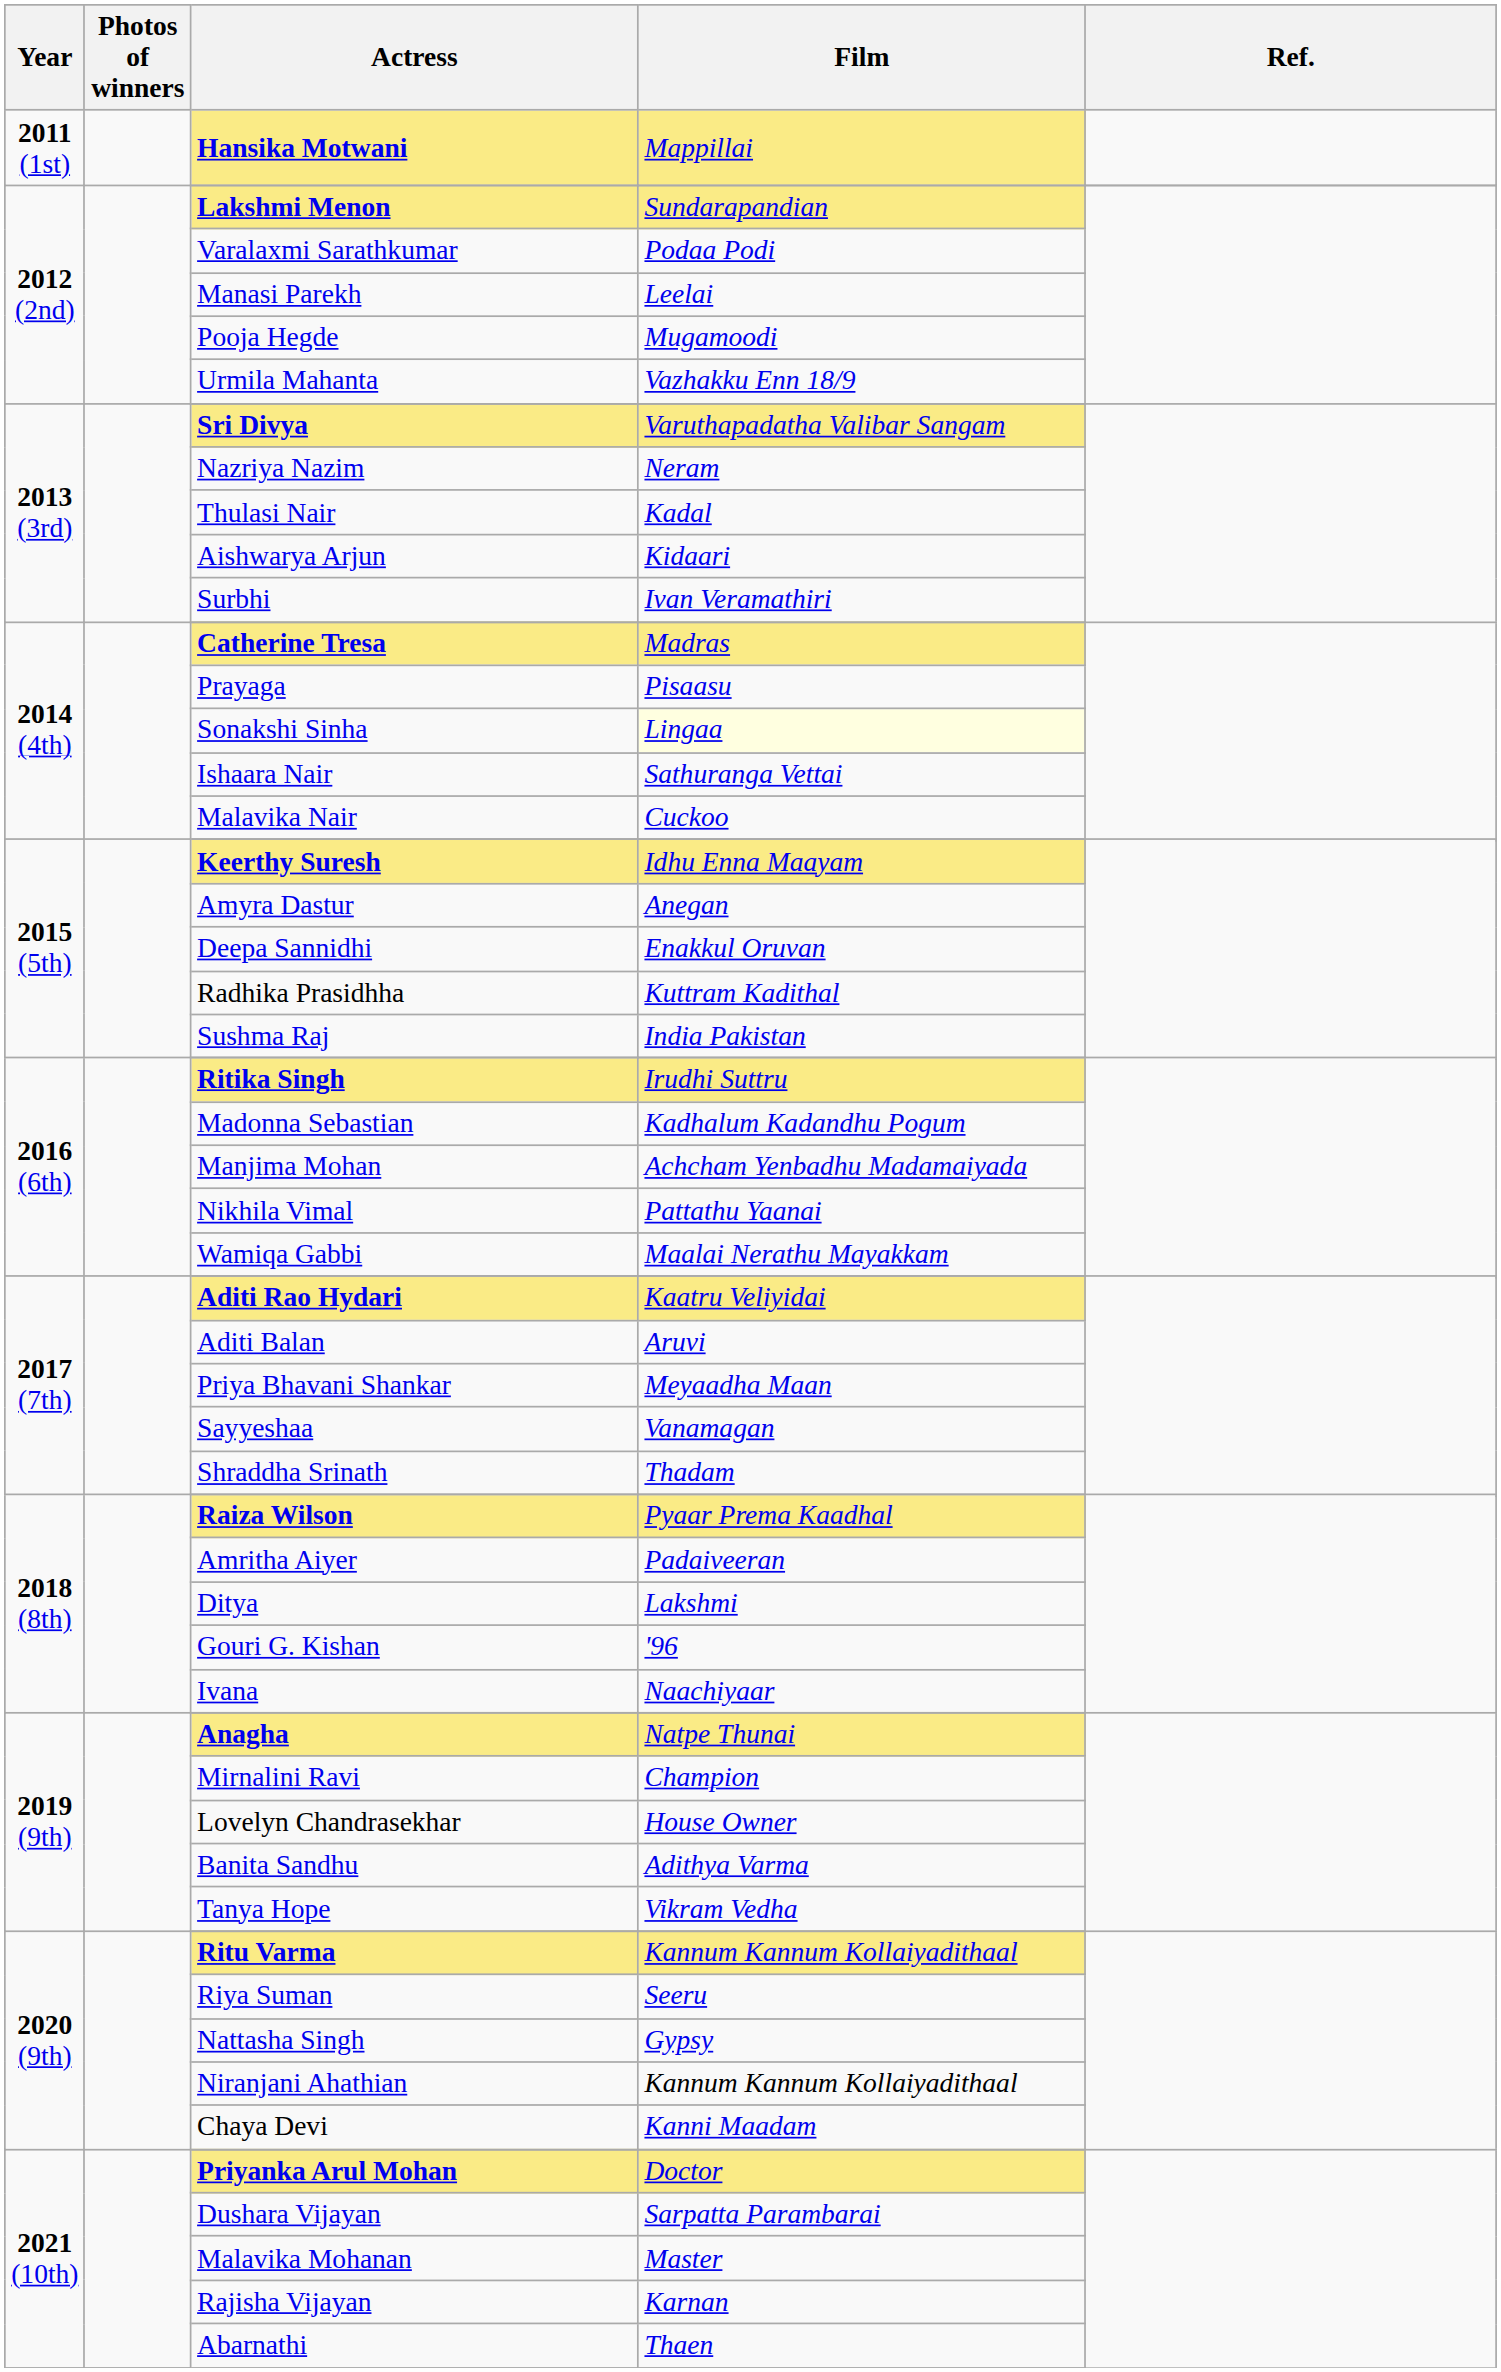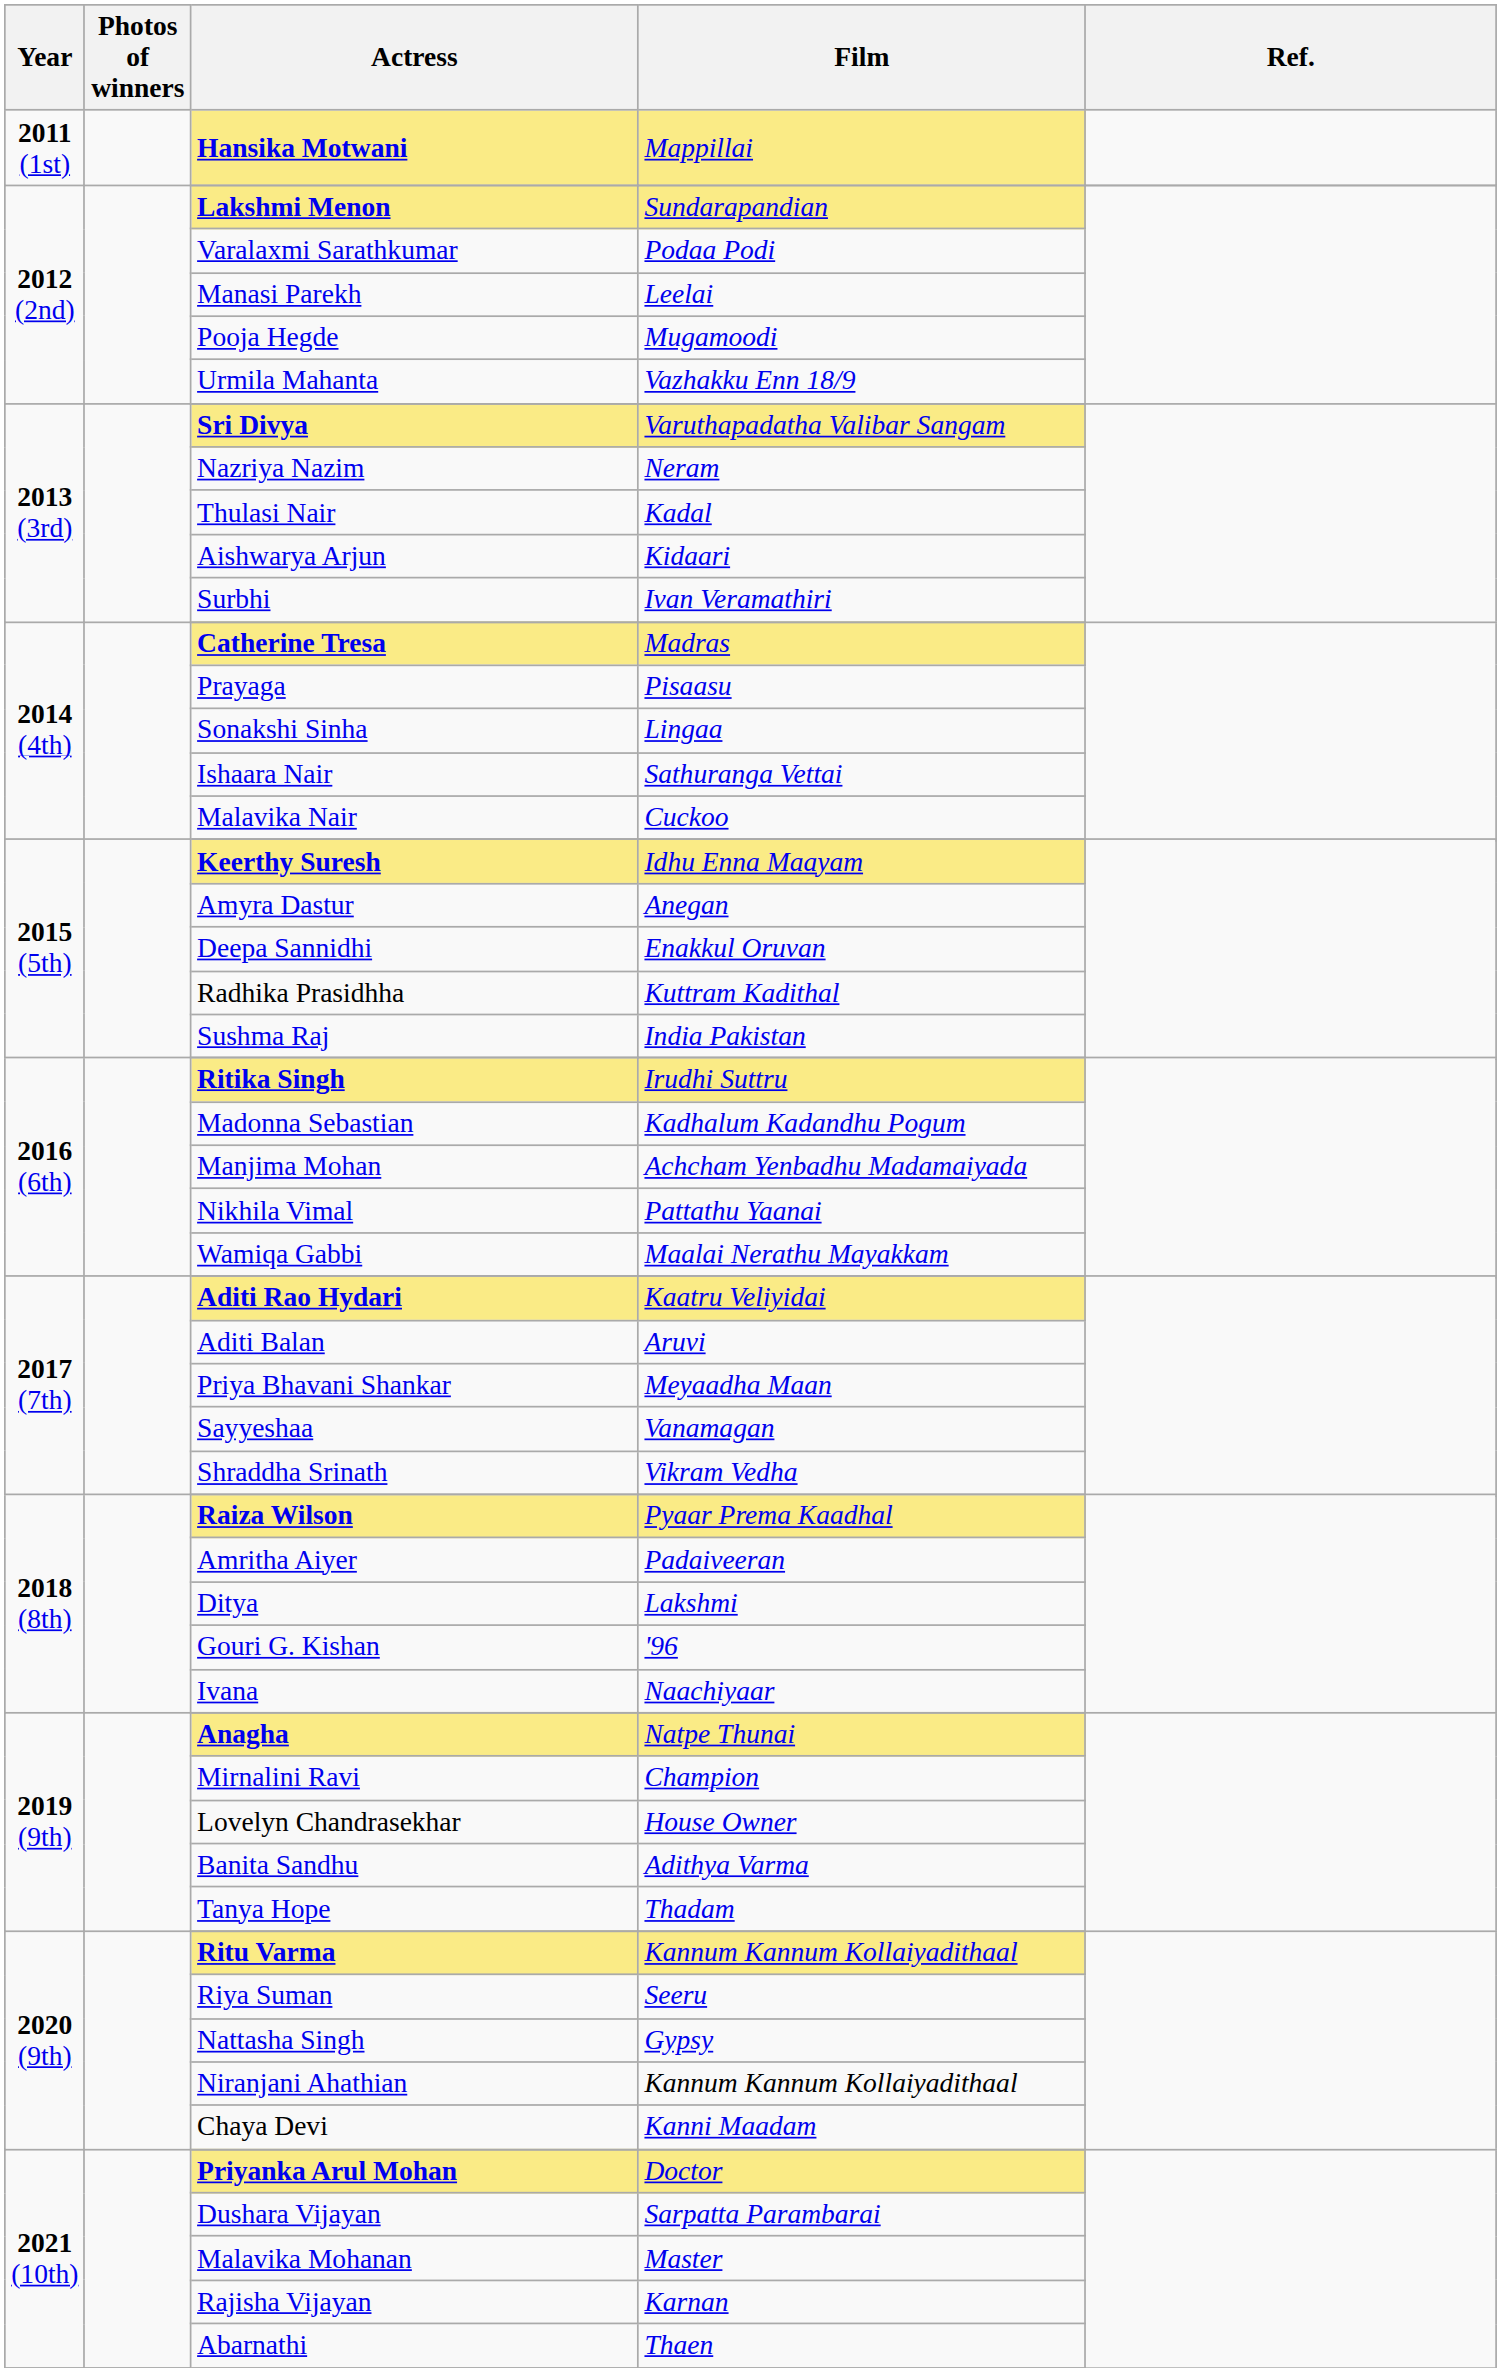 <table class="wikitable sortable" style="text-align:left;">
 <tr>
 <th scope="col" style="width:5%;text-align:center;">Year</th>
 <th scope="col" style="width:3%;text-align:center;">Photos of winners</th>
 <th scope="col" style="width:30%;text-align:center;">Actress</th>
 <th scope="col" style="width:30%;text-align:center;">Film</th>
 <th class="unsortable">Ref.</th>
 </tr>
 <tr>
 <td style="text-align:center"><strong>2011</strong><br><a href='#'>(1st)</a></td>
 <td style="text-align:center"></td>
 <td style="background:#FAEB86"><strong><a href='#'>Hansika Motwani</a></strong></td>
 <td style="background:#FAEB86"><em><a href='#'>Mappillai</a></em></td>
 <td></td>
 </tr>
 <tr>
 <td rowspan=6 style="text-align:center"><strong>2012</strong><br><a href='#'>(2nd)</a></td>
 <td rowspan=6 style="text-align:center"></td>
 </tr>
 <tr>
 <td style="background:#FAEB86"><strong><a href='#'>Lakshmi Menon</a></strong></td>
 <td style="background:#FAEB86"><em><a href='#'>Sundarapandian</a></em></td>
 <td rowspan="6"></td>
 </tr>
 <tr>
 <td><a href='#'>Varalaxmi Sarathkumar</a></td>
 <td><em><a href='#'>Podaa Podi</a></em></td>
 </tr>
 <tr>
 <td><a href='#'>Manasi Parekh</a></td>
 <td><em><a href='#'>Leelai</a></em></td>
 </tr>
 <tr>
 <td><a href='#'>Pooja Hegde</a></td>
 <td><em><a href='#'>Mugamoodi</a></em></td>
 </tr>
 <tr>
 <td><a href='#'>Urmila Mahanta</a></td>
 <td><em><a href='#'>Vazhakku Enn 18/9</a></em></td>
 </tr>
 <tr>
 <td rowspan=6 style="text-align:center"><strong>2013</strong><br><a href='#'>(3rd)</a></td>
 <td rowspan=6 style="text-align:center"></td>
 </tr>
 <tr>
 <td style="background:#FAEB86"><strong><a href='#'>Sri Divya</a></strong></td>
 <td style="background:#FAEB86"><em><a href='#'>Varuthapadatha Valibar Sangam</a></em></td>
 <td rowspan="6"></td>
 </tr>
 <tr>
 <td><a href='#'>Nazriya Nazim</a></td>
 <td><em><a href='#'>Neram</a></em></td>
 </tr>
 <tr>
 <td><a href='#'>Thulasi Nair</a></td>
 <td><em><a href='#'>Kadal</a></em></td>
 </tr>
 <tr>
 <td><a href='#'>Aishwarya Arjun</a></td>
 <td><em><a href='#'>Kidaari</a></em></td>
 </tr>
 <tr>
 <td><a href='#'>Surbhi</a></td>
 <td><em><a href='#'>Ivan Veramathiri</a></em></td>
 </tr>
 <tr>
 <td rowspan=6 style="text-align:center"><strong>2014</strong><br><a href='#'>(4th)</a></td>
 <td rowspan=6 style="text-align:center"></td>
 </tr>
 <tr>
 <td style="background:#FAEB86"><strong><a href='#'>Catherine Tresa</a></strong></td>
 <td style="background:#FAEB86"><em><a href='#'>Madras</a></em></td>
 <td rowspan="6"></td>
 </tr>
 <tr>
 <td><a href='#'>Prayaga</a></td>
 <td><em><a href='#'>Pisaasu</a></em></td>
 </tr>
 <tr>
 <td><a href='#'>Sonakshi Sinha</a></td>
-<td style="background: lightyellow;"><em><a href='#'>Lingaa</a></em></td>
+<td><em><a href='#'>Lingaa</a></em></td>
 </tr>
 <tr>
 <td><a href='#'>Ishaara Nair</a></td>
 <td><em><a href='#'>Sathuranga Vettai</a></em></td>
 </tr>
 <tr>
 <td><a href='#'>Malavika Nair</a></td>
 <td><em><a href='#'>Cuckoo</a></em></td>
 </tr>
 <tr>
 <td rowspan=6 style="text-align:center"><strong>2015</strong><br><a href='#'>(5th)</a></td>
 <td rowspan=6 style="text-align:center"></td>
 </tr>
 <tr>
 <td style="background:#FAEB86"><strong><a href='#'>Keerthy Suresh</a></strong></td>
 <td style="background:#FAEB86"><em><a href='#'>Idhu Enna Maayam</a></em></td>
 <td rowspan="6"></td>
 </tr>
 <tr>
 <td><a href='#'>Amyra Dastur</a></td>
 <td><em><a href='#'>Anegan</a></em></td>
 </tr>
 <tr>
 <td><a href='#'>Deepa Sannidhi</a></td>
 <td><em><a href='#'>Enakkul Oruvan</a></em></td>
 </tr>
 <tr>
 <td>Radhika Prasidhha</td>
 <td><em><a href='#'>Kuttram Kadithal</a></em></td>
 </tr>
 <tr>
 <td><a href='#'>Sushma Raj</a></td>
 <td><em><a href='#'>India Pakistan</a></em></td>
 </tr>
 <tr>
 <td rowspan=6 style="text-align:center"><strong>2016</strong><br><a href='#'>(6th)</a></td>
 <td rowspan=6 style="text-align:center"></td>
 </tr>
 <tr>
 <td style="background:#FAEB86"><strong><a href='#'>Ritika Singh</a></strong></td>
 <td style="background:#FAEB86"><em><a href='#'>Irudhi Suttru</a></em></td>
 <td rowspan="6"></td>
 </tr>
 <tr>
 <td><a href='#'>Madonna Sebastian</a></td>
 <td><em><a href='#'>Kadhalum Kadandhu Pogum</a></em></td>
 </tr>
 <tr>
 <td><a href='#'>Manjima Mohan</a></td>
 <td><em><a href='#'>Achcham Yenbadhu Madamaiyada</a></em></td>
 </tr>
 <tr>
 <td><a href='#'>Nikhila Vimal</a></td>
 <td><em><a href='#'>Pattathu Yaanai</a></em></td>
 </tr>
 <tr>
 <td><a href='#'>Wamiqa Gabbi</a></td>
 <td><em><a href='#'>Maalai Nerathu Mayakkam</a></em></td>
 </tr>
 <tr>
 <td rowspan=6 style="text-align:center"><strong>2017</strong><br><a href='#'>(7th)</a></td>
 <td rowspan=6 style="text-align:center"></td>
 </tr>
 <tr>
 <td style="background:#FAEB86"><strong><a href='#'>Aditi Rao Hydari</a></strong></td>
 <td style="background:#FAEB86"><em><a href='#'>Kaatru Veliyidai</a></em></td>
 <td rowspan="6"></td>
 </tr>
 <tr>
 <td><a href='#'>Aditi Balan</a></td>
 <td><em><a href='#'>Aruvi</a></em></td>
 </tr>
 <tr>
 <td><a href='#'>Priya Bhavani Shankar</a></td>
 <td><em><a href='#'>Meyaadha Maan</a></em></td>
 </tr>
 <tr>
 <td><a href='#'>Sayyeshaa</a></td>
 <td><em><a href='#'>Vanamagan</a></em></td>
 </tr>
 <tr>
 <td><a href='#'>Shraddha Srinath</a></td>
-<td><em><a href='#'>Thadam</a></em></td>
+<td><em><a href='#'>Vikram Vedha</a></em></td>
 </tr>
 <tr>
 <td rowspan=6 style="text-align:center"><strong>2018</strong><br><a href='#'>(8th)</a></td>
 <td rowspan=6 style="text-align:center"></td>
 </tr>
 <tr>
 <td style="background:#FAEB86"><strong><a href='#'>Raiza Wilson</a></strong></td>
 <td style="background:#FAEB86"><em><a href='#'>Pyaar Prema Kaadhal</a></em></td>
 <td rowspan="6"></td>
 </tr>
 <tr>
 <td><a href='#'>Amritha Aiyer</a></td>
 <td><em><a href='#'>Padaiveeran</a></em></td>
 </tr>
 <tr>
 <td><a href='#'>Ditya</a></td>
 <td><em><a href='#'>Lakshmi</a></em></td>
 </tr>
 <tr>
 <td><a href='#'>Gouri G. Kishan</a></td>
 <td><em><a href='#'>'96</a></em></td>
 </tr>
 <tr>
 <td><a href='#'>Ivana</a></td>
 <td><em><a href='#'>Naachiyaar</a></em></td>
 </tr>
 <tr>
 <td rowspan=6 style="text-align:center"><strong>2019</strong><br><a href='#'>(9th)</a></td>
 <td rowspan=6 style="text-align:center"></td>
 </tr>
 <tr>
 <td style="background:#FAEB86"><strong><a href='#'>Anagha</a></strong></td>
 <td style="background:#FAEB86"><em><a href='#'>Natpe Thunai</a></em></td>
 <td rowspan="6"></td>
 </tr>
 <tr>
 <td><a href='#'>Mirnalini Ravi</a></td>
 <td><em><a href='#'>Champion</a></em></td>
 </tr>
 <tr>
 <td>Lovelyn Chandrasekhar</td>
 <td><em><a href='#'>House Owner</a></em></td>
 </tr>
 <tr>
 <td><a href='#'>Banita Sandhu</a></td>
 <td><em><a href='#'>Adithya Varma</a></em></td>
 </tr>
 <tr>
 <td><a href='#'>Tanya Hope</a></td>
-<td><em><a href='#'>Vikram Vedha</a></em></td>
+<td><em><a href='#'>Thadam</a></em></td>
 </tr>
 <tr>
 <td rowspan=6 style="text-align:center"><strong>2020</strong><br><a href='#'>(9th)</a></td>
 <td rowspan=6 style="text-align:center"></td>
 </tr>
 <tr>
 <td style="background:#FAEB86"><strong><a href='#'>Ritu Varma</a></strong></td>
 <td style="background:#FAEB86"><em><a href='#'>Kannum Kannum Kollaiyadithaal</a></em></td>
 <td rowspan="6"></td>
 </tr>
 <tr>
 <td><a href='#'>Riya Suman</a></td>
 <td><em><a href='#'>Seeru</a></em></td>
 </tr>
 <tr>
 <td><a href='#'>Nattasha Singh</a></td>
 <td><em><a href='#'>Gypsy</a></em></td>
 </tr>
 <tr>
 <td><a href='#'>Niranjani Ahathian</a></td>
 <td><em>Kannum Kannum Kollaiyadithaal</em></td>
 </tr>
 <tr>
 <td>Chaya Devi</td>
 <td><em><a href='#'>Kanni Maadam</a></em></td>
 </tr>
 <tr>
 <td rowspan=6 style="text-align:center"><strong>2021</strong><br><a href='#'>(10th)</a></td>
 <td rowspan=6 style="text-align:center"></td>
 </tr>
 <tr>
 <td style="background:#FAEB86"><strong><a href='#'>Priyanka Arul Mohan</a></strong></td>
 <td style="background:#FAEB86"><em><a href='#'>Doctor</a></em></td>
 <td rowspan="6"></td>
 </tr>
 <tr>
 <td><a href='#'>Dushara Vijayan</a></td>
 <td><em><a href='#'>Sarpatta Parambarai</a></em></td>
 </tr>
 <tr>
 <td><a href='#'>Malavika Mohanan</a></td>
 <td><em><a href='#'>Master</a></em></td>
 </tr>
 <tr>
 <td><a href='#'>Rajisha Vijayan</a></td>
 <td><em><a href='#'>Karnan</a></em></td>
 </tr>
 <tr>
 <td><a href='#'>Abarnathi</a></td>
 <td><em><a href='#'>Thaen</a></em></td>
 </tr>
 <tr>
 </tr>
 </table>
